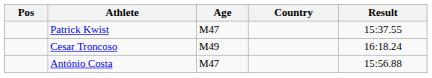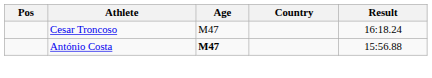 <table class="wikitable"  style="text-align:center; width:50%;">
 <tr>
 <th>Pos</th>
 <th>Athlete</th>
 <th>Age</th>
 <th>Country</th>
 <th>Result</th>
 </tr>
 <tr>
 <td align=center></td>
-<td align=left><a href='#'>Patrick Kwist</a></td>
+<td align=left><a href='#'>Cesar Troncoso</a></td>
 <td align=left>M47</td>
-<td align=left></td>
-<td>15:37.55</td>
-</tr>
-<tr>
-<td align=center></td>
-<td align=left><a href='#'>Cesar Troncoso</a></td>
-<td align=left>M49</td>
 <td align=left></td>
 <td>16:18.24</td>
 </tr>
 <tr>
 <td align=center></td>
 <td align=left><a href='#'>António Costa</a></td>
-<td align=left>M47</td>
+<td align=left><strong>M47</strong></td>
 <td align=left></td>
 <td>15:56.88</td>
 </tr>
 </table>
